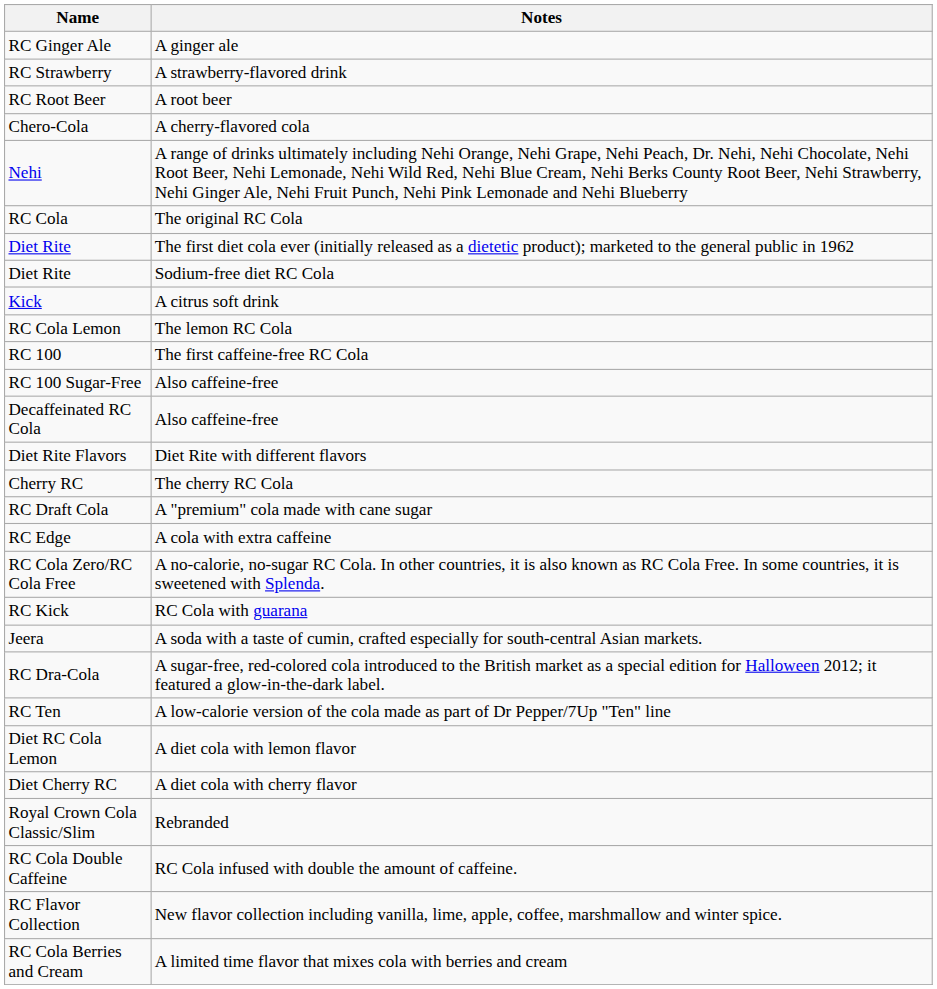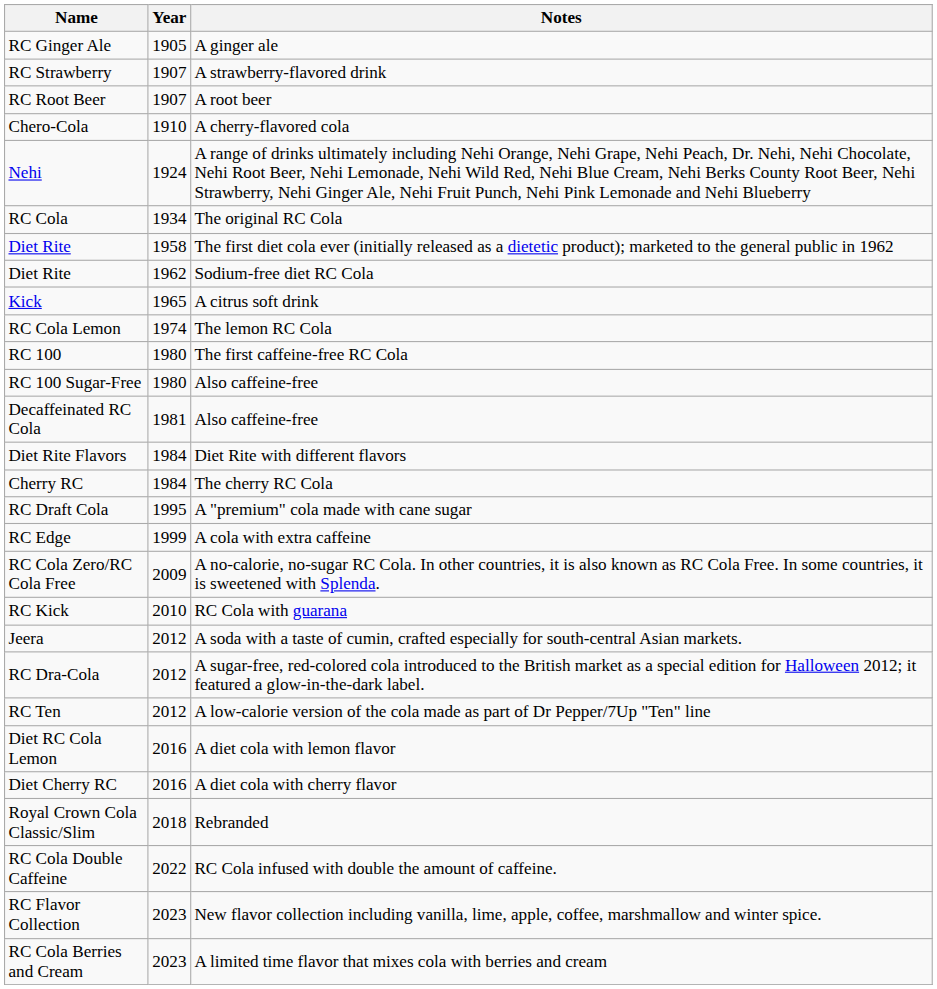 <table class="wikitable">
 <tr>
 <th>Name</th>
+<th>Year</th>
 <th>Notes</th>
 </tr>
 <tr>
 <td>RC Ginger Ale</td>
+<td>1905</td>
 <td>A ginger ale</td>
 </tr>
 <tr>
 <td>RC Strawberry</td>
+<td>1907</td>
 <td>A strawberry-flavored drink</td>
 </tr>
 <tr>
 <td>RC Root Beer</td>
+<td>1907</td>
 <td>A root beer</td>
 </tr>
 <tr>
 <td>Chero-Cola</td>
+<td>1910</td>
 <td>A cherry-flavored cola</td>
 </tr>
 <tr>
 <td><a href='#'>Nehi</a></td>
+<td>1924</td>
 <td>A range of drinks ultimately including Nehi Orange, Nehi Grape, Nehi Peach, Dr. Nehi, Nehi Chocolate, Nehi Root Beer, Nehi Lemonade, Nehi Wild Red, Nehi Blue Cream, Nehi Berks County Root Beer, Nehi Strawberry, Nehi Ginger Ale, Nehi Fruit Punch, Nehi Pink Lemonade and Nehi Blueberry</td>
 </tr>
 <tr>
 <td>RC Cola</td>
+<td>1934</td>
 <td>The original RC Cola</td>
 </tr>
 <tr>
 <td><a href='#'>Diet Rite</a></td>
+<td>1958</td>
 <td>The first diet cola ever (initially released as a <a href='#'>dietetic</a> product); marketed to the general public in 1962</td>
 </tr>
 <tr>
 <td>Diet Rite</td>
+<td>1962</td>
 <td>Sodium-free diet RC Cola</td>
 </tr>
 <tr>
 <td><a href='#'>Kick</a></td>
+<td>1965</td>
 <td>A citrus soft drink</td>
 </tr>
 <tr>
 <td>RC Cola Lemon</td>
+<td>1974</td>
 <td>The lemon RC Cola</td>
 </tr>
 <tr>
 <td>RC 100</td>
+<td>1980</td>
 <td>The first caffeine-free RC Cola</td>
 </tr>
 <tr>
 <td>RC 100 Sugar-Free</td>
+<td>1980</td>
 <td>Also caffeine-free</td>
 </tr>
 <tr>
 <td>Decaffeinated RC Cola</td>
+<td>1981</td>
 <td>Also caffeine-free</td>
 </tr>
 <tr>
 <td>Diet Rite Flavors</td>
+<td>1984</td>
 <td>Diet Rite with different flavors</td>
 </tr>
 <tr>
 <td>Cherry RC</td>
+<td>1984</td>
 <td>The cherry RC Cola</td>
 </tr>
 <tr>
 <td>RC Draft Cola</td>
+<td>1995</td>
 <td>A "premium" cola made with cane sugar</td>
 </tr>
 <tr>
 <td>RC Edge</td>
+<td>1999</td>
 <td>A cola with extra caffeine</td>
 </tr>
 <tr>
 <td>RC Cola Zero/RC Cola Free</td>
+<td>2009</td>
 <td>A no-calorie, no-sugar RC Cola. In other countries, it is also known as RC Cola Free. In some countries, it is sweetened with <a href='#'>Splenda</a>.</td>
 </tr>
 <tr>
 <td>RC Kick</td>
+<td>2010</td>
 <td>RC Cola with <a href='#'>guarana</a></td>
 </tr>
 <tr>
 <td>Jeera</td>
+<td>2012</td>
 <td>A soda with a taste of cumin, crafted especially for south-central Asian markets.</td>
 </tr>
 <tr>
 <td>RC Dra-Cola</td>
+<td>2012</td>
 <td>A sugar-free, red-colored cola introduced to the British market as a special edition for <a href='#'>Halloween</a> 2012; it featured a glow-in-the-dark label.</td>
 </tr>
 <tr>
 <td>RC Ten</td>
+<td>2012</td>
 <td>A low-calorie version of the cola made as part of Dr Pepper/7Up "Ten" line</td>
 </tr>
 <tr>
 <td>Diet RC Cola Lemon</td>
+<td>2016</td>
 <td>A diet cola with lemon flavor</td>
 </tr>
 <tr>
 <td>Diet Cherry RC</td>
+<td>2016</td>
 <td>A diet cola with cherry flavor</td>
 </tr>
 <tr>
 <td>Royal Crown Cola Classic/Slim</td>
+<td>2018</td>
 <td>Rebranded</td>
 </tr>
 <tr>
 <td>RC Cola Double Caffeine</td>
+<td>2022</td>
 <td>RC Cola infused with double the amount of caffeine.</td>
 </tr>
 <tr>
 <td>RC Flavor Collection</td>
+<td>2023</td>
 <td>New flavor collection including vanilla, lime, apple, coffee, marshmallow and winter spice.</td>
 </tr>
 <tr>
 <td>RC Cola Berries and Cream</td>
+<td>2023</td>
 <td>A limited time flavor that mixes cola with berries and cream</td>
 </tr>
 </table>
